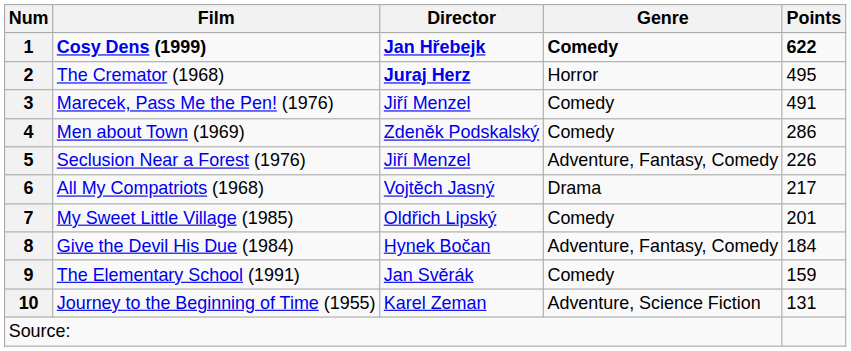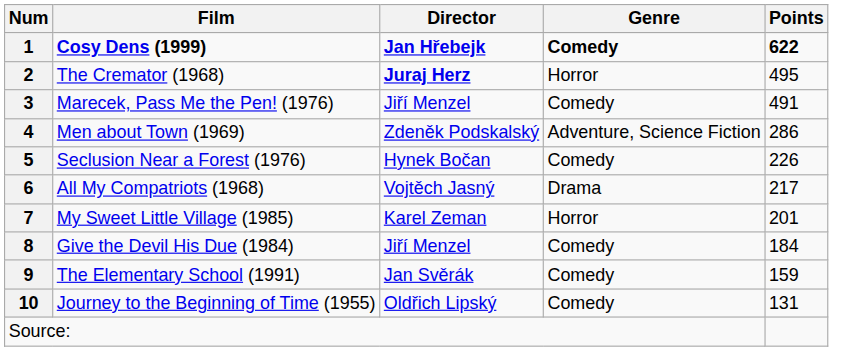 <table class="wikitable">
 <tr>
 <th>Num</th>
 <th>Film</th>
 <th>Director</th>
 <th>Genre</th>
 <th>Points</th>
 </tr>
 <tr>
 <th><strong>1</strong></th>
 <td><strong><a href='#'>Cosy Dens</a> (1999)</strong></td>
 <td><strong><a href='#'>Jan Hřebejk</a></strong></td>
 <td><strong>Comedy</strong></td>
 <td><strong>622</strong></td>
 </tr>
 <tr>
 <th>2</th>
 <td><a href='#'>The Cremator</a> (1968)</td>
 <td><strong><a href='#'>Juraj Herz</a></strong></td>
 <td>Horror</td>
 <td>495</td>
 </tr>
 <tr>
 <th>3</th>
 <td><a href='#'>Marecek, Pass Me the Pen!</a> (1976)</td>
 <td><a href='#'>Jiří Menzel</a></td>
 <td>Comedy</td>
 <td>491</td>
 </tr>
 <tr>
 <th>4</th>
 <td><a href='#'>Men about Town</a> (1969)</td>
 <td><a href='#'>Zdeněk Podskalský</a></td>
-<td>Comedy</td>
+<td>Adventure, Science Fiction</td>
 <td>286</td>
 </tr>
 <tr>
 <th>5</th>
 <td><a href='#'>Seclusion Near a Forest</a> (1976)</td>
-<td><a href='#'>Jiří Menzel</a></td>
-<td>Adventure, Fantasy, Comedy</td>
+<td><a href='#'>Hynek Bočan</a></td>
+<td>Comedy</td>
 <td>226</td>
 </tr>
 <tr>
 <th>6</th>
 <td><a href='#'>All My Compatriots</a> (1968)</td>
 <td><a href='#'>Vojtěch Jasný</a></td>
 <td>Drama</td>
 <td>217</td>
 </tr>
 <tr>
 <th>7</th>
 <td><a href='#'>My Sweet Little Village</a> (1985)</td>
-<td><a href='#'>Oldřich Lipský</a></td>
-<td>Comedy</td>
+<td><a href='#'>Karel Zeman</a></td>
+<td>Horror</td>
 <td>201</td>
 </tr>
 <tr>
 <th>8</th>
 <td><a href='#'>Give the Devil His Due</a> (1984)</td>
-<td><a href='#'>Hynek Bočan</a></td>
-<td>Adventure, Fantasy, Comedy</td>
+<td><a href='#'>Jiří Menzel</a></td>
+<td>Comedy</td>
 <td>184</td>
 </tr>
 <tr>
 <th>9</th>
 <td><a href='#'>The Elementary School</a> (1991)</td>
 <td><a href='#'>Jan Svěrák</a></td>
 <td>Comedy</td>
 <td>159</td>
 </tr>
 <tr>
 <th>10</th>
 <td><a href='#'>Journey to the Beginning of Time</a> (1955)</td>
-<td><a href='#'>Karel Zeman</a></td>
-<td>Adventure, Science Fiction</td>
+<td><a href='#'>Oldřich Lipský</a></td>
+<td>Comedy</td>
 <td>131</td>
 </tr>
 <tr>
 <td colspan="4">Source:</td>
 </tr>
 </table>
